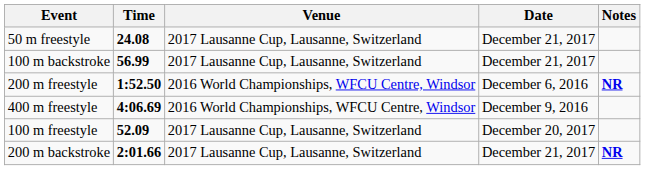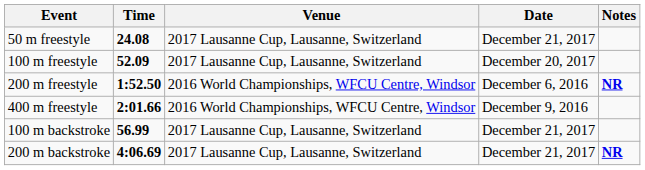 <table class="wikitable">
 <tr>
 <th>Event</th>
 <th>Time</th>
 <th>Venue</th>
 <th>Date</th>
 <th>Notes</th>
 </tr>
 <tr>
 <td>50 m freestyle</td>
 <td><strong>24.08</strong></td>
 <td>2017 Lausanne Cup, Lausanne, Switzerland</td>
 <td>December 21, 2017</td>
 <td></td>
 </tr>
 <tr>
-<td>100 m backstroke</td>
-<td><strong>56.99</strong></td>
+<td>100 m freestyle</td>
+<td><strong>52.09</strong></td>
 <td>2017 Lausanne Cup, Lausanne, Switzerland</td>
-<td>December 21, 2017</td>
+<td>December 20, 2017</td>
 <td></td>
 </tr>
 <tr>
 <td>200 m freestyle</td>
 <td><strong>1:52.50</strong></td>
 <td>2016 World Championships, <a href='#'>WFCU Centre, Windsor</a></td>
 <td>December 6, 2016</td>
 <td><strong><a href='#'>NR</a></strong></td>
 </tr>
 <tr>
 <td>400 m freestyle</td>
-<td><strong>4:06.69</strong></td>
+<td><strong>2:01.66</strong></td>
 <td>2016 World Championships, WFCU Centre, <a href='#'>Windsor</a></td>
 <td>December 9, 2016</td>
 <td></td>
 </tr>
 <tr>
-<td>100 m freestyle</td>
-<td><strong>52.09</strong></td>
+<td>100 m backstroke</td>
+<td><strong>56.99</strong></td>
 <td>2017 Lausanne Cup, Lausanne, Switzerland</td>
-<td>December 20, 2017</td>
+<td>December 21, 2017</td>
 <td></td>
 </tr>
 <tr>
 <td>200 m backstroke</td>
-<td><strong>2:01.66</strong></td>
+<td><strong>4:06.69</strong></td>
 <td>2017 Lausanne Cup, Lausanne, Switzerland</td>
 <td>December 21, 2017</td>
 <td><strong><a href='#'>NR</a></strong></td>
 </tr>
 </table>
